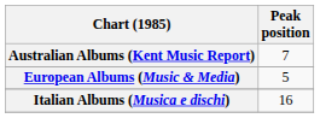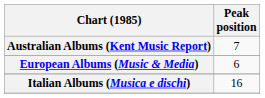 <table class="wikitable sortable plainrowheaders" style="text-align:center">
 <tr>
 <th scope="col">Chart (1985)</th>
 <th scope="col">Peak<br>position</th>
 </tr>
 <tr>
 <th scope="row">Australian Albums (<a href='#'>Kent Music Report</a>)</th>
 <td>7</td>
 </tr>
 <tr>
 </tr>
 <tr>
 </tr>
 <tr>
 <th scope="row"><a href='#'>European Albums</a> (<em><a href='#'>Music & Media</a></em>)</th>
-<td>5</td>
+<td>6</td>
 </tr>
 <tr>
 </tr>
 <tr>
 <th scope="row">Italian Albums (<em><a href='#'>Musica e dischi</a></em>)</th>
 <td>16</td>
 </tr>
 <tr>
 </tr>
 <tr>
 </tr>
 <tr>
 </tr>
 <tr>
 </tr>
 <tr>
 </tr>
 <tr>
 </tr>
 </table>
